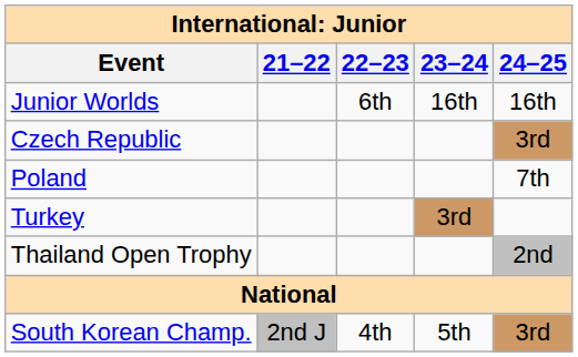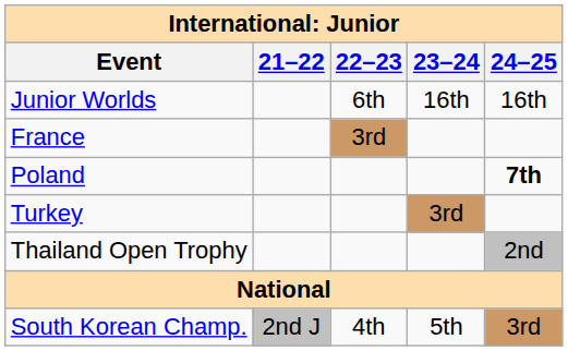 <table class="wikitable" style="text-align:center">
 <tr>
 <th style="background-color: #ffdead; " colspan=5 align=center>International: Junior</th>
 </tr>
 <tr>
 <th>Event</th>
 <th><a href='#'>21–22</a></th>
 <th><a href='#'>22–23</a></th>
 <th><a href='#'>23–24</a></th>
 <th><a href='#'>24–25</a></th>
 </tr>
 <tr>
 <td align=left><a href='#'>Junior Worlds</a></td>
 <td></td>
 <td>6th</td>
 <td>16th</td>
 <td>16th</td>
 </tr>
 <tr>
-<td align=left> <a href='#'>Czech Republic</a></td>
+<td align=left> <a href='#'>France</a></td>
+<td></td>
+<td bgcolor=cc9966>3rd</td>
 <td></td>
 <td></td>
-<td></td>
-<td bgcolor=cc9966>3rd</td>
 </tr>
 <tr>
 <td align=left> <a href='#'>Poland</a></td>
 <td></td>
 <td></td>
 <td></td>
-<td>7th</td>
+<td><strong>7th</strong></td>
 </tr>
 <tr>
 <td align=left> <a href='#'>Turkey</a></td>
 <td></td>
 <td></td>
 <td bgcolor=cc9966>3rd</td>
 <td></td>
 </tr>
 <tr>
 <td align=left>Thailand Open Trophy</td>
 <td></td>
 <td></td>
 <td></td>
 <td bgcolor=silver>2nd</td>
 </tr>
 <tr>
 <th style="background-color: #ffdead; " colspan=5 align=center>National</th>
 </tr>
 <tr>
 <td align=left><a href='#'>South Korean Champ.</a></td>
 <td bgcolor=silver>2nd J</td>
 <td>4th</td>
 <td>5th</td>
 <td bgcolor=cc9966>3rd</td>
 </tr>
 </table>
